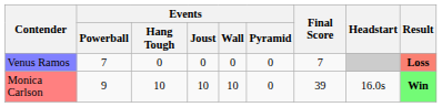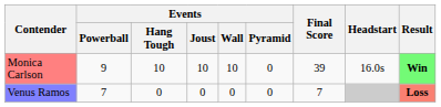 <table class="wikitable" style="text-align:center;">
 <tr>
 <th rowspan=2>Contender</th>
 <th colspan=5>Events</th>
 <th rowspan=2>Final Score</th>
 <th rowspan=2>Headstart</th>
 <th rowspan=2>Result</th>
 </tr>
 <tr>
 <th>Powerball</th>
 <th>Hang Tough</th>
 <th>Joust</th>
 <th>Wall</th>
 <th>Pyramid</th>
 </tr>
 <tr>
+<td bgcolor=#ff8080 style="text-align:left;">Monica Carlson</td>
+<td>9</td>
+<td>10</td>
+<td>10</td>
+<td>10</td>
+<td>0</td>
+<td>39</td>
+<td>16.0s</td>
+<td style="text-align:center; background:#73fb76;"><strong>Win</strong></td>
+</tr>
+<tr>
 <td bgcolor=#8080ff style="text-align:left;">Venus Ramos</td>
 <td>7</td>
 <td>0</td>
 <td>0</td>
 <td>0</td>
 <td>0</td>
 <td>7</td>
 <td style="background:#ccc"></td>
 <td style="text-align:center; background:salmon;"><strong>Loss</strong></td>
 </tr>
-<tr>
-<td bgcolor=#ff8080 style="text-align:left;">Monica Carlson</td>
-<td>9</td>
-<td>10</td>
-<td>10</td>
-<td>10</td>
-<td>0</td>
-<td>39</td>
-<td>16.0s</td>
-<td style="text-align:center; background:#73fb76;"><strong>Win</strong></td>
-</tr>
 </table>
